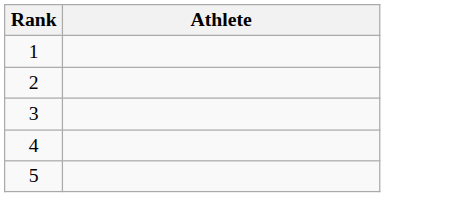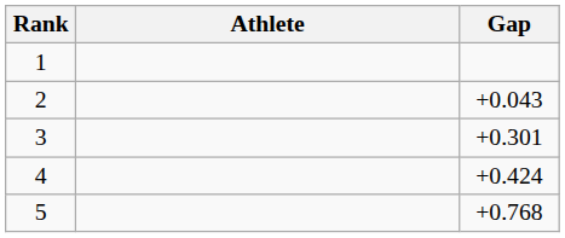 <table class=wikitable style="text-align:center">
 <tr>
 <th width=40>Rank</th>
 <th width=250>Athlete</th>
+<th width=60>Gap</th>
 </tr>
 <tr>
 <td>1</td>
 <td align=left></td>
+<td></td>
 </tr>
 <tr>
 <td>2</td>
 <td align=left></td>
+<td>+0.043</td>
 </tr>
 <tr>
 <td>3</td>
 <td align=left></td>
+<td>+0.301</td>
 </tr>
 <tr>
 <td>4</td>
 <td align=left></td>
+<td>+0.424</td>
 </tr>
 <tr>
 <td>5</td>
 <td align=left></td>
+<td>+0.768</td>
 </tr>
 </table>
